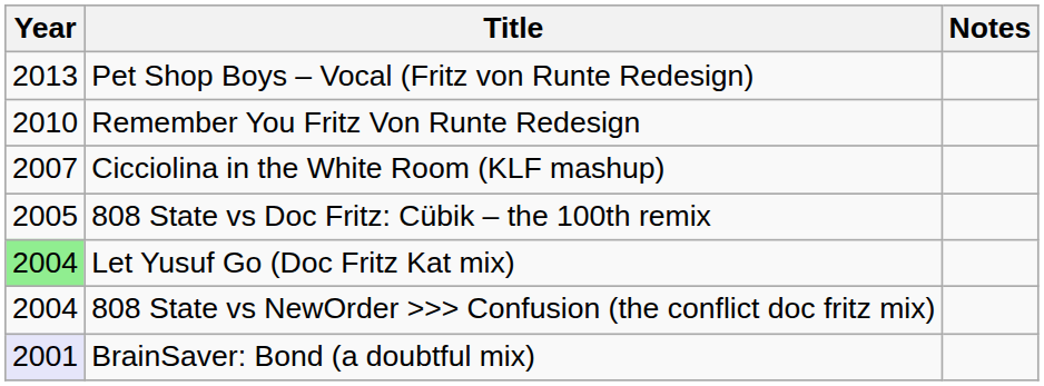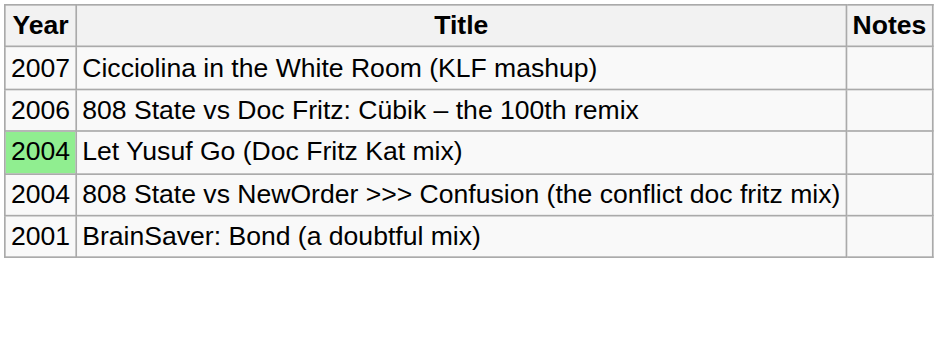 <table class="wikitable sortable">
 <tr>
 <th>Year</th>
 <th>Title</th>
 <th>Notes</th>
 </tr>
 <tr>
-<td>2013</td>
-<td>Pet Shop Boys – Vocal (Fritz von Runte Redesign)</td>
-<td></td>
-</tr>
-<tr>
-<td>2010</td>
-<td>Remember You Fritz Von Runte Redesign</td>
-<td></td>
-</tr>
-<tr>
 <td>2007</td>
 <td>Cicciolina in the White Room (KLF mashup)</td>
 <td></td>
 </tr>
 <tr>
-<td>2005</td>
+<td>2006</td>
 <td>808 State vs Doc Fritz: Cübik – the 100th remix </td>
 <td></td>
 </tr>
 <tr>
 <td style="background: lightgreen;">2004</td>
 <td>Let Yusuf Go (Doc Fritz Kat mix)</td>
 <td></td>
 </tr>
 <tr>
 <td>2004</td>
 <td>808 State vs NewOrder >>> Confusion (the conflict doc fritz mix)</td>
 <td></td>
 </tr>
 <tr>
-<td style="background: lavender;">2001</td>
+<td>2001</td>
 <td>BrainSaver: Bond (a doubtful mix)</td>
 <td></td>
 </tr>
 </table>
